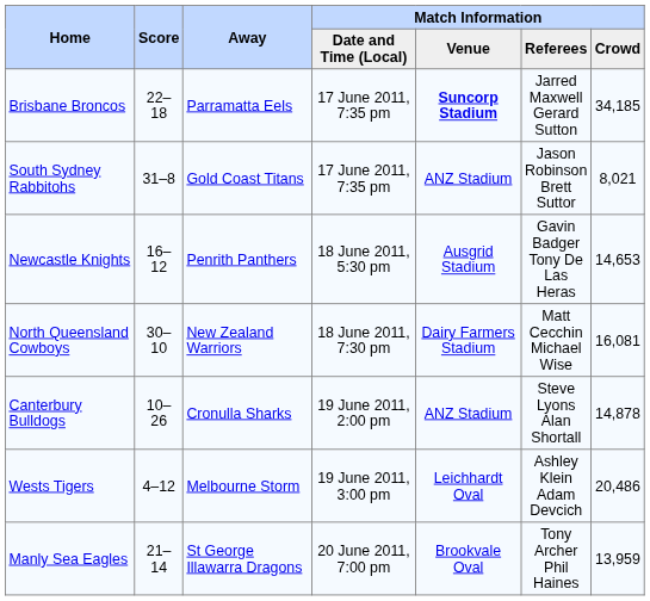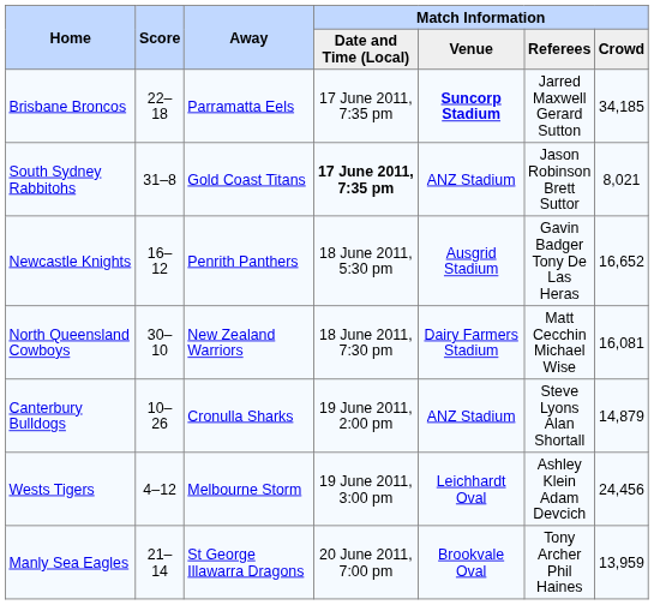 <table border="1" cellpadding="3" cellspacing="0" style="border-collapse:collapse; font-size:90%; width:100%;">
 <tr style="background:#c1d8ff;">
 <th rowspan="2" style="width:21%;">Home</th>
 <th rowspan="2" style="width:6%;">Score</th>
 <th rowspan="2" style="width:21%;">Away</th>
 <th colspan=6>Match Information</th>
 </tr>
 <tr style="background:#efefef;">
 <th width=17%>Date and Time (Local)</th>
 <th width=17%>Venue</th>
 <th width=11%>Referees</th>
 <th width=7%>Crowd</th>
 </tr>
 <tr style="text-align:center; background:#f5faff;">
 <td align=left> <a href='#'>Brisbane Broncos</a></td>
 <td>22–18</td>
 <td align=left> <a href='#'>Parramatta Eels</a></td>
 <td>17 June 2011, 7:35 pm</td>
 <td><strong><a href='#'>Suncorp Stadium</a></strong></td>
 <td>Jarred Maxwell <br> Gerard Sutton</td>
 <td>34,185</td>
 </tr>
 <tr style="text-align:center; background:#f5faff;">
 <td align=left> <a href='#'>South Sydney Rabbitohs</a></td>
 <td>31–8</td>
 <td align=left> <a href='#'>Gold Coast Titans</a></td>
-<td>17 June 2011, 7:35 pm</td>
+<td><strong>17 June 2011, 7:35 pm</strong></td>
 <td><a href='#'>ANZ Stadium</a></td>
 <td>Jason Robinson <br> Brett Suttor</td>
 <td>8,021</td>
 </tr>
 <tr style="text-align:center; background:#f5faff;">
 <td align=left> <a href='#'>Newcastle Knights</a></td>
 <td>16–12</td>
 <td align=left> <a href='#'>Penrith Panthers</a></td>
 <td>18 June 2011, 5:30 pm</td>
 <td><a href='#'>Ausgrid Stadium</a></td>
 <td>Gavin Badger <br> Tony De Las Heras</td>
-<td>14,653</td>
+<td>16,652</td>
 </tr>
 <tr style="text-align:center; background:#f5faff;">
 <td align=left> <a href='#'>North Queensland Cowboys</a></td>
 <td>30–10</td>
 <td align=left> <a href='#'>New Zealand Warriors</a></td>
 <td>18 June 2011, 7:30 pm</td>
 <td><a href='#'>Dairy Farmers Stadium</a></td>
 <td>Matt Cecchin <br> Michael Wise</td>
 <td>16,081</td>
 </tr>
 <tr style="text-align:center; background:#f5faff;">
 <td align=left> <a href='#'>Canterbury Bulldogs</a></td>
 <td>10–26</td>
 <td align=left> <a href='#'>Cronulla Sharks</a></td>
 <td>19 June 2011, 2:00 pm</td>
 <td><a href='#'>ANZ Stadium</a></td>
 <td>Steve Lyons <br> Alan Shortall</td>
-<td>14,878</td>
+<td>14,879</td>
 </tr>
 <tr style="text-align:center; background:#f5faff;">
 <td align=left> <a href='#'>Wests Tigers</a></td>
 <td>4–12</td>
 <td align=left> <a href='#'>Melbourne Storm</a></td>
 <td>19 June 2011, 3:00 pm</td>
 <td><a href='#'>Leichhardt Oval</a></td>
 <td>Ashley Klein <br> Adam Devcich</td>
-<td>20,486</td>
+<td>24,456</td>
 </tr>
 <tr style="text-align:center; background:#f5faff;">
 <td align=left> <a href='#'>Manly Sea Eagles</a></td>
 <td>21–14</td>
 <td align=left> <a href='#'>St George Illawarra Dragons</a></td>
 <td>20 June 2011, 7:00 pm</td>
 <td><a href='#'>Brookvale Oval</a></td>
 <td>Tony Archer <br> Phil Haines</td>
 <td>13,959</td>
 </tr>
 </table>
